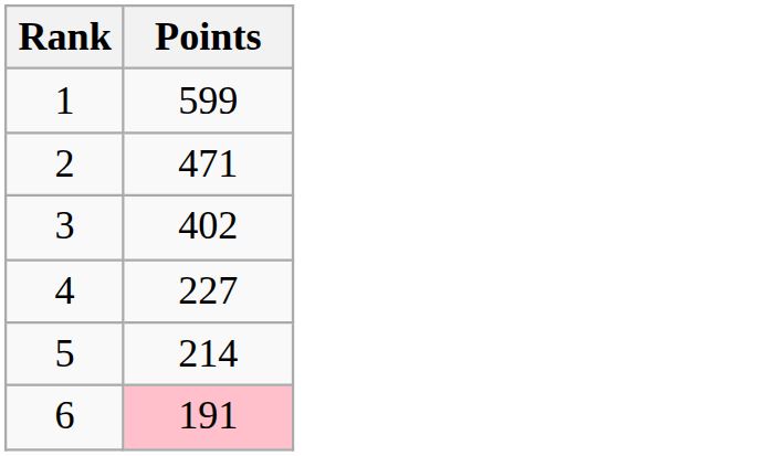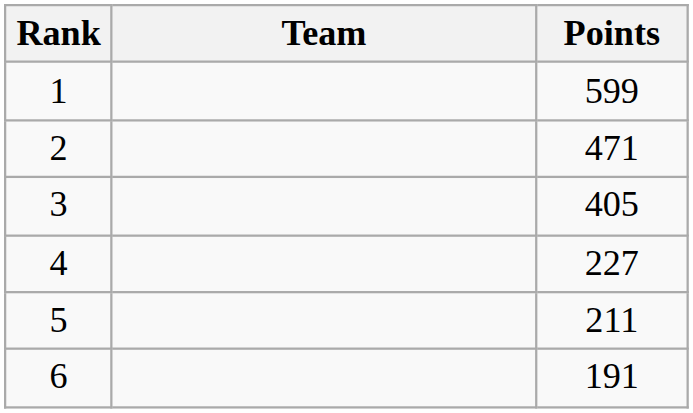 <table class="wikitable" style="text-align:center;">
 <tr>
 <th width=40>Rank</th>
+<th width=180>Team</th>
 <th width=60>Points</th>
 </tr>
 <tr>
 <td>1</td>
+<td align=left></td>
 <td>599</td>
 </tr>
 <tr>
 <td>2</td>
+<td align=left></td>
 <td>471</td>
 </tr>
 <tr>
 <td>3</td>
-<td>402</td>
+<td align=left></td>
+<td>405</td>
 </tr>
 <tr>
 <td>4</td>
+<td align=left></td>
 <td>227</td>
 </tr>
 <tr>
 <td>5</td>
-<td>214</td>
+<td align=left></td>
+<td>211</td>
 </tr>
 <tr>
 <td>6</td>
-<td style="background: pink;">191</td>
+<td align=left></td>
+<td>191</td>
 </tr>
 </table>
